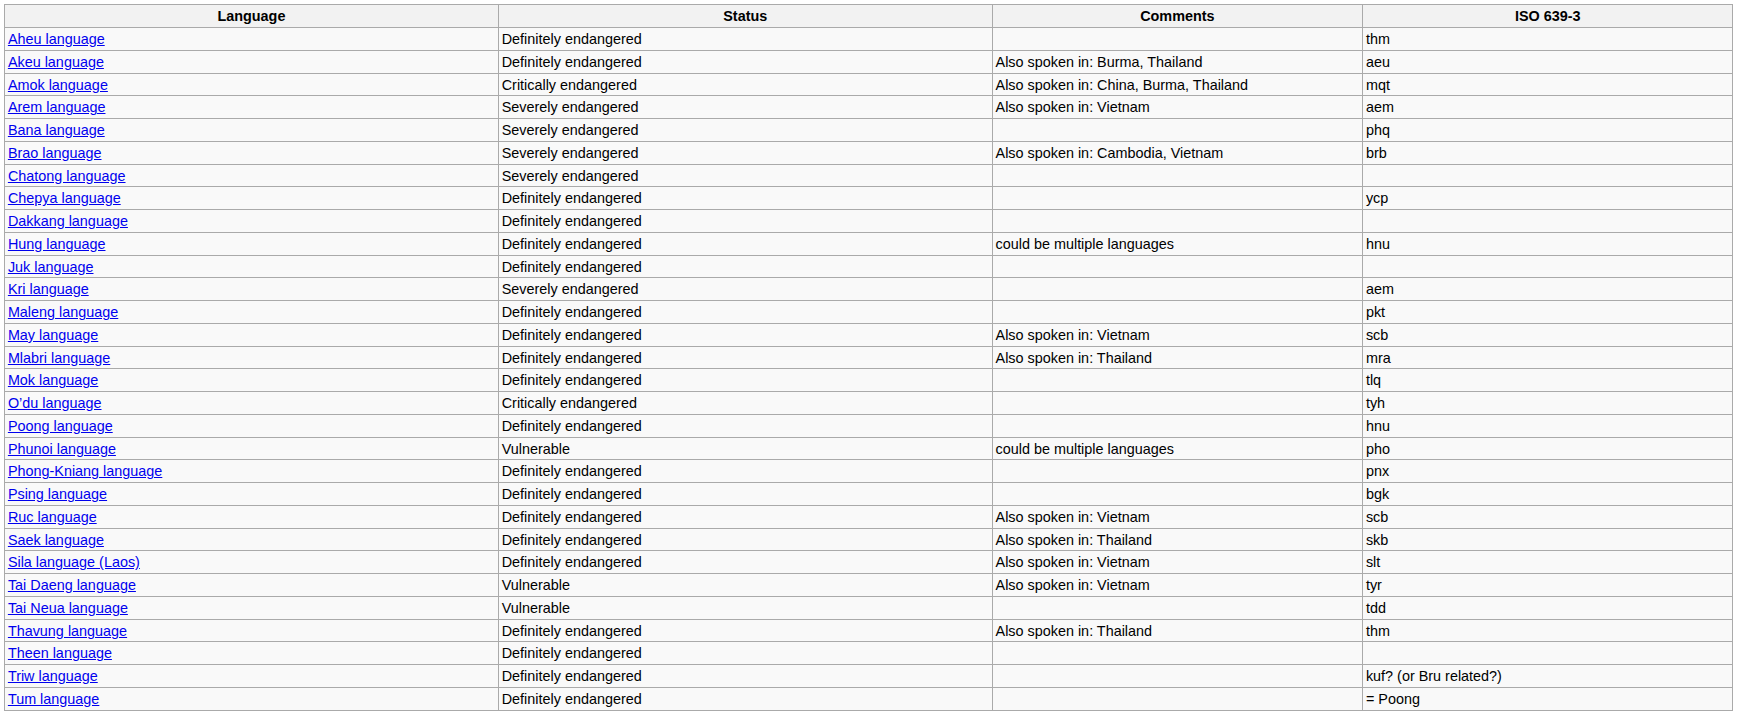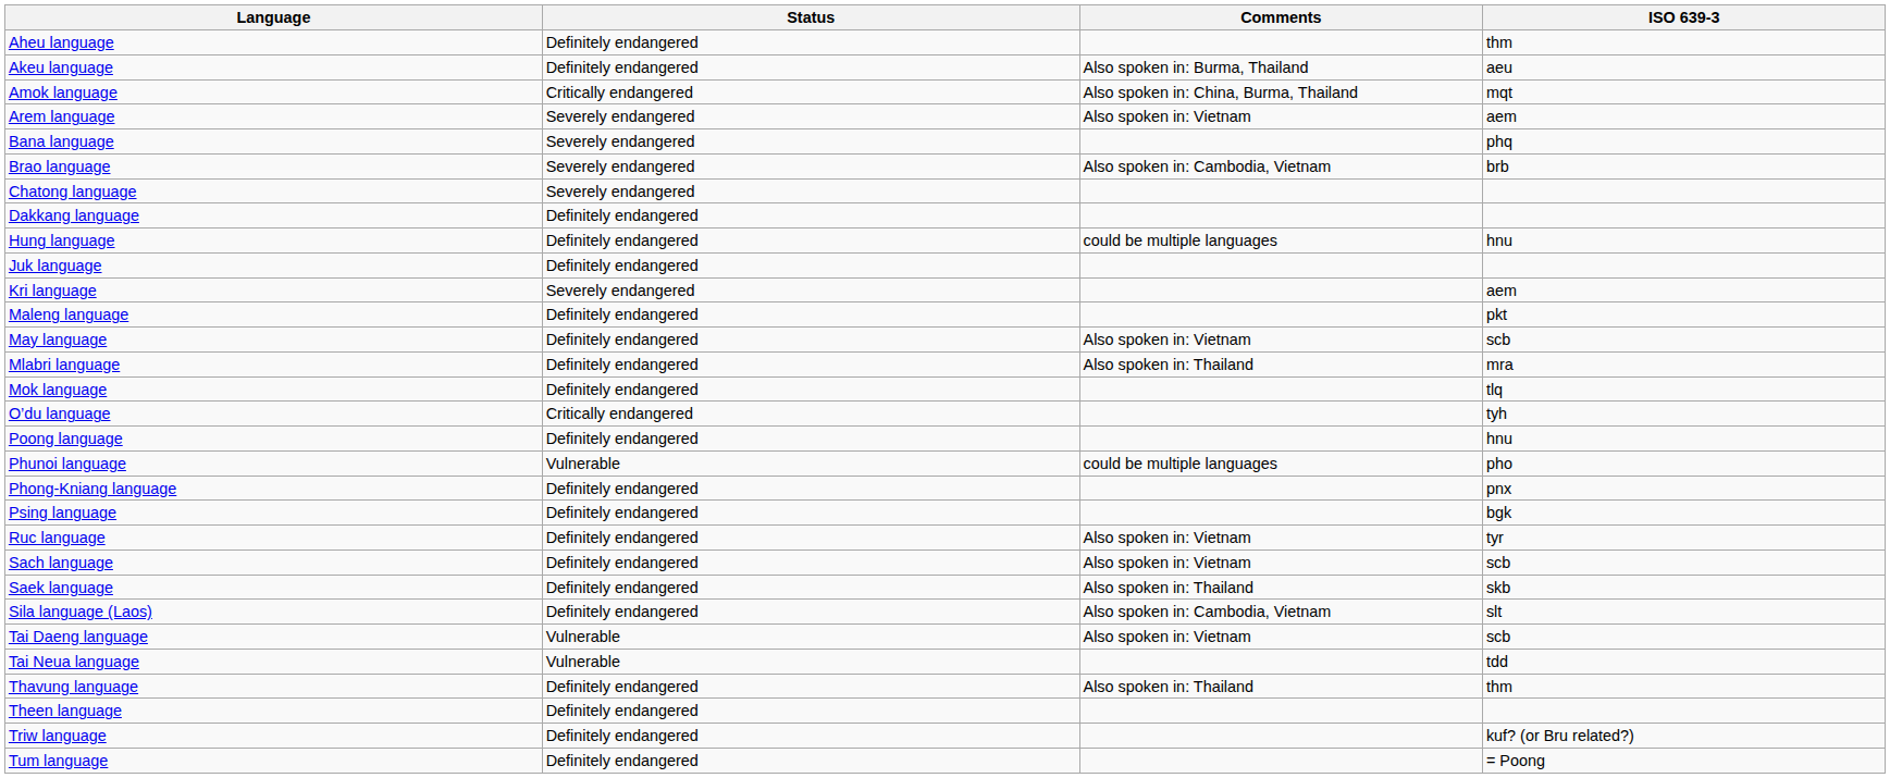 <table class="wikitable" align="center" style="font-size:90%">
 <tr>
 </tr>
 <tr>
 <th width="20%">Language</th>
 <th width="20%">Status</th>
 <th width="15%">Comments</th>
 <th width="15%">ISO 639-3</th>
 </tr>
 <tr>
 <td><a href='#'>Aheu language</a></td>
 <td>Definitely endangered</td>
 <td> </td>
 <td>thm</td>
 </tr>
 <tr>
 <td><a href='#'>Akeu language</a></td>
 <td>Definitely endangered</td>
 <td>Also spoken in: Burma, Thailand</td>
 <td>aeu</td>
 </tr>
 <tr>
 <td><a href='#'>Amok language</a></td>
 <td>Critically endangered</td>
 <td>Also spoken in: China, Burma, Thailand</td>
 <td>mqt</td>
 </tr>
 <tr>
 <td><a href='#'>Arem language</a></td>
 <td>Severely endangered</td>
 <td>Also spoken in: Vietnam</td>
 <td>aem</td>
 </tr>
 <tr>
 <td><a href='#'>Bana language</a></td>
 <td>Severely endangered</td>
 <td> </td>
 <td>phq</td>
 </tr>
 <tr>
 <td><a href='#'>Brao language</a></td>
 <td>Severely endangered</td>
 <td>Also spoken in: Cambodia, Vietnam</td>
 <td>brb</td>
 </tr>
 <tr>
 <td><a href='#'>Chatong language</a></td>
 <td>Severely endangered</td>
 <td> </td>
 <td> </td>
-</tr>
-<tr>
-<td><a href='#'>Chepya language</a></td>
-<td>Definitely endangered</td>
-<td> </td>
-<td>ycp</td>
 </tr>
 <tr>
 <td><a href='#'>Dakkang language</a></td>
 <td>Definitely endangered</td>
 <td> </td>
 <td> </td>
 </tr>
 <tr>
 <td><a href='#'>Hung language</a></td>
 <td>Definitely endangered</td>
 <td>could be multiple languages</td>
 <td>hnu</td>
 </tr>
 <tr>
 <td><a href='#'>Juk language</a></td>
 <td>Definitely endangered</td>
 <td> </td>
 <td> </td>
 </tr>
 <tr>
 <td><a href='#'>Kri language</a></td>
 <td>Severely endangered</td>
 <td> </td>
 <td>aem</td>
 </tr>
 <tr>
 <td><a href='#'>Maleng language</a></td>
 <td>Definitely endangered</td>
 <td> </td>
 <td>pkt</td>
 </tr>
 <tr>
 <td><a href='#'>May language</a></td>
 <td>Definitely endangered</td>
 <td>Also spoken in: Vietnam</td>
 <td>scb</td>
 </tr>
 <tr>
 <td><a href='#'>Mlabri language</a></td>
 <td>Definitely endangered</td>
 <td>Also spoken in: Thailand</td>
 <td>mra</td>
 </tr>
 <tr>
 <td><a href='#'>Mok language</a></td>
 <td>Definitely endangered</td>
 <td> </td>
 <td>tlq</td>
 </tr>
 <tr>
 <td><a href='#'>O’du language</a></td>
 <td>Critically endangered</td>
 <td> </td>
 <td>tyh</td>
 </tr>
 <tr>
 <td><a href='#'>Poong language</a></td>
 <td>Definitely endangered</td>
 <td> </td>
 <td>hnu</td>
 </tr>
 <tr>
 <td><a href='#'>Phunoi language</a></td>
 <td>Vulnerable</td>
 <td>could be multiple languages</td>
 <td>pho</td>
 </tr>
 <tr>
 <td><a href='#'>Phong-Kniang language</a></td>
 <td>Definitely endangered</td>
 <td> </td>
 <td>pnx</td>
 </tr>
 <tr>
 <td><a href='#'>Psing language</a></td>
 <td>Definitely endangered</td>
 <td> </td>
 <td>bgk</td>
 </tr>
 <tr>
 <td><a href='#'>Ruc language</a></td>
 <td>Definitely endangered</td>
 <td>Also spoken in: Vietnam</td>
+<td>tyr</td>
+</tr>
+<tr>
+<td><a href='#'>Sach language</a></td>
+<td>Definitely endangered</td>
+<td>Also spoken in: Vietnam</td>
 <td>scb</td>
 </tr>
 <tr>
 <td><a href='#'>Saek language</a></td>
 <td>Definitely endangered</td>
 <td>Also spoken in: Thailand</td>
 <td>skb</td>
 </tr>
 <tr>
 <td><a href='#'>Sila language (Laos)</a></td>
 <td>Definitely endangered</td>
-<td>Also spoken in: Vietnam</td>
+<td>Also spoken in: Cambodia, Vietnam</td>
 <td>slt</td>
 </tr>
 <tr>
 <td><a href='#'>Tai Daeng language</a></td>
 <td>Vulnerable</td>
 <td>Also spoken in: Vietnam</td>
-<td>tyr</td>
+<td>scb</td>
 </tr>
 <tr>
 <td><a href='#'>Tai Neua language</a></td>
 <td>Vulnerable</td>
 <td> </td>
 <td>tdd</td>
 </tr>
 <tr>
 <td><a href='#'>Thavung language</a></td>
 <td>Definitely endangered</td>
 <td>Also spoken in: Thailand</td>
 <td>thm</td>
 </tr>
 <tr>
 <td><a href='#'>Theen language</a></td>
 <td>Definitely endangered</td>
 <td> </td>
 <td> </td>
 </tr>
 <tr>
 <td><a href='#'>Triw language</a></td>
 <td>Definitely endangered</td>
 <td> </td>
 <td>kuf? (or Bru related?)</td>
 </tr>
 <tr>
 <td><a href='#'>Tum language</a></td>
 <td>Definitely endangered</td>
 <td> </td>
 <td>= Poong</td>
 </tr>
 <tr>
 </tr>
 </table>
